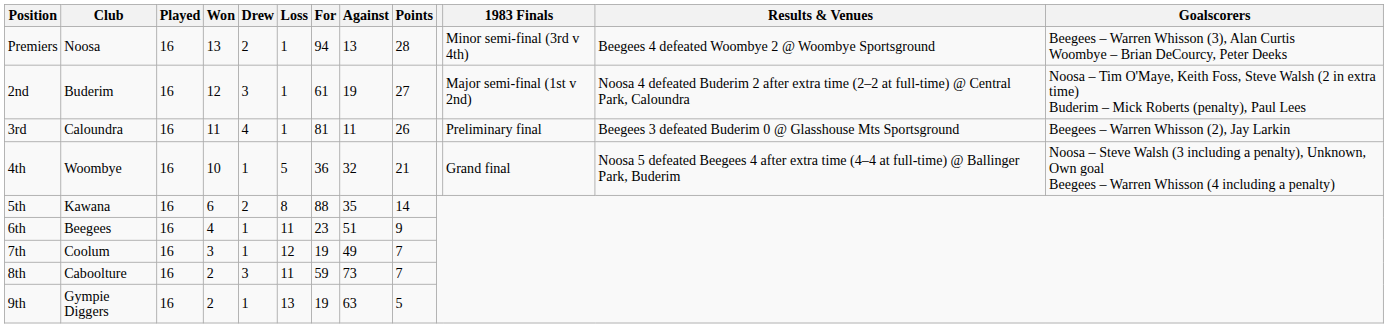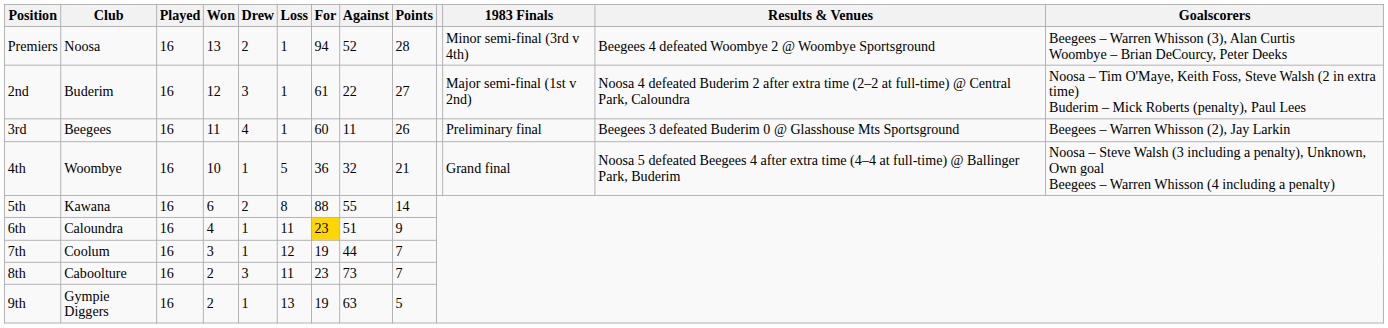 <table class="wikitable">
 <tr>
 <th>Position</th>
 <th>Club</th>
 <th>Played</th>
 <th>Won</th>
 <th>Drew</th>
 <th>Loss</th>
 <th>For</th>
 <th>Against</th>
 <th>Points</th>
 <th></th>
 <th>1983 Finals</th>
 <th>Results & Venues</th>
 <th>Goalscorers</th>
 </tr>
 <tr>
 <td>Premiers</td>
 <td>Noosa</td>
 <td>16</td>
 <td>13</td>
 <td>2</td>
 <td>1</td>
 <td>94</td>
-<td>13</td>
+<td>52</td>
 <td>28</td>
 <td></td>
 <td>Minor semi-final (3rd v 4th)</td>
 <td>Beegees 4 defeated Woombye 2 @ Woombye Sportsground</td>
 <td>Beegees – Warren Whisson (3), Alan Curtis<br>Woombye – Brian DeCourcy, Peter Deeks</td>
 </tr>
 <tr>
 <td>2nd</td>
 <td>Buderim</td>
 <td>16</td>
 <td>12</td>
 <td>3</td>
 <td>1</td>
 <td>61</td>
-<td>19</td>
+<td>22</td>
 <td>27</td>
 <td></td>
 <td>Major semi-final (1st v 2nd)</td>
 <td>Noosa 4 defeated Buderim 2 after extra time (2–2 at full-time) @ Central Park, Caloundra</td>
 <td>Noosa – Tim O'Maye, Keith Foss, Steve Walsh (2 in extra time)<br>Buderim – Mick Roberts (penalty), Paul Lees</td>
 </tr>
 <tr>
 <td>3rd</td>
-<td>Caloundra</td>
+<td>Beegees</td>
 <td>16</td>
 <td>11</td>
 <td>4</td>
 <td>1</td>
-<td>81</td>
+<td>60</td>
 <td>11</td>
 <td>26</td>
 <td></td>
 <td>Preliminary final</td>
 <td>Beegees 3 defeated Buderim 0 @ Glasshouse Mts Sportsground</td>
 <td>Beegees – Warren Whisson (2), Jay Larkin</td>
 </tr>
 <tr>
 <td>4th</td>
 <td>Woombye</td>
 <td>16</td>
 <td>10</td>
 <td>1</td>
 <td>5</td>
 <td>36</td>
 <td>32</td>
 <td>21</td>
 <td></td>
 <td>Grand final</td>
 <td>Noosa 5 defeated Beegees 4 after extra time (4–4 at full-time) @ Ballinger Park, Buderim</td>
 <td>Noosa – Steve Walsh (3 including a penalty), Unknown, Own goal<br>Beegees – Warren Whisson (4 including a penalty)</td>
 </tr>
 <tr>
 <td>5th</td>
 <td>Kawana</td>
 <td>16</td>
 <td>6</td>
 <td>2</td>
 <td>8</td>
 <td>88</td>
-<td>35</td>
+<td>55</td>
 <td>14</td>
 </tr>
 <tr>
 <td>6th</td>
-<td>Beegees</td>
+<td>Caloundra</td>
 <td>16</td>
 <td>4</td>
 <td>1</td>
 <td>11</td>
-<td>23</td>
+<td style="background: gold;">23</td>
 <td>51</td>
 <td>9</td>
 </tr>
 <tr>
 <td>7th</td>
 <td>Coolum</td>
 <td>16</td>
 <td>3</td>
 <td>1</td>
 <td>12</td>
 <td>19</td>
-<td>49</td>
+<td>44</td>
 <td>7</td>
 </tr>
 <tr>
 <td>8th</td>
 <td>Caboolture</td>
 <td>16</td>
 <td>2</td>
 <td>3</td>
 <td>11</td>
-<td>59</td>
+<td>23</td>
 <td>73</td>
 <td>7</td>
 </tr>
 <tr>
 <td>9th</td>
 <td>Gympie Diggers</td>
 <td>16</td>
 <td>2</td>
 <td>1</td>
 <td>13</td>
 <td>19</td>
 <td>63</td>
 <td>5</td>
 </tr>
 </table>
